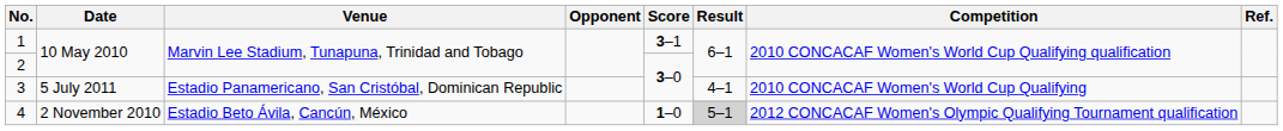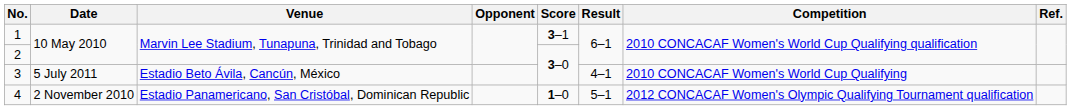 <table class="wikitable">
 <tr>
 <th>No.</th>
 <th>Date</th>
 <th>Venue</th>
 <th>Opponent</th>
 <th>Score</th>
 <th>Result</th>
 <th>Competition</th>
 <th>Ref.</th>
 </tr>
 <tr>
 <td style="text-align:center;">1</td>
 <td rowspan=2>10 May 2010</td>
 <td rowspan=2><a href='#'>Marvin Lee Stadium</a>, <a href='#'>Tunapuna</a>, Trinidad and Tobago</td>
 <td rowspan=2></td>
 <td style="text-align:center;"><strong>3</strong>–1</td>
 <td rowspan=2 style="text-align:center;">6–1</td>
 <td rowspan=2><a href='#'>2010 CONCACAF Women's World Cup Qualifying qualification</a></td>
 <td rowspan=2></td>
 </tr>
 <tr style="text-align:center;">
 <td>2</td>
 <td rowspan=2><strong>3</strong>–0</td>
 </tr>
 <tr>
 <td style="text-align:center;">3</td>
 <td>5 July 2011</td>
-<td><a href='#'>Estadio Panamericano</a>, <a href='#'>San Cristóbal</a>, Dominican Republic</td>
+<td><a href='#'>Estadio Beto Ávila</a>, <a href='#'>Cancún</a>, México</td>
 <td></td>
 <td style="text-align:center;">4–1</td>
 <td><a href='#'>2010 CONCACAF Women's World Cup Qualifying</a></td>
 <td></td>
 </tr>
 <tr>
 <td style="text-align:center;">4</td>
 <td>2 November 2010</td>
-<td><a href='#'>Estadio Beto Ávila</a>, <a href='#'>Cancún</a>, México</td>
+<td><a href='#'>Estadio Panamericano</a>, <a href='#'>San Cristóbal</a>, Dominican Republic</td>
 <td></td>
 <td style="text-align:center;"><strong>1</strong>–0</td>
-<td style="background: lightgrey; text-align:center;">5–1</td>
+<td style="text-align:center;">5–1</td>
 <td><a href='#'>2012 CONCACAF Women's Olympic Qualifying Tournament qualification</a></td>
 <td></td>
 </tr>
 </table>
